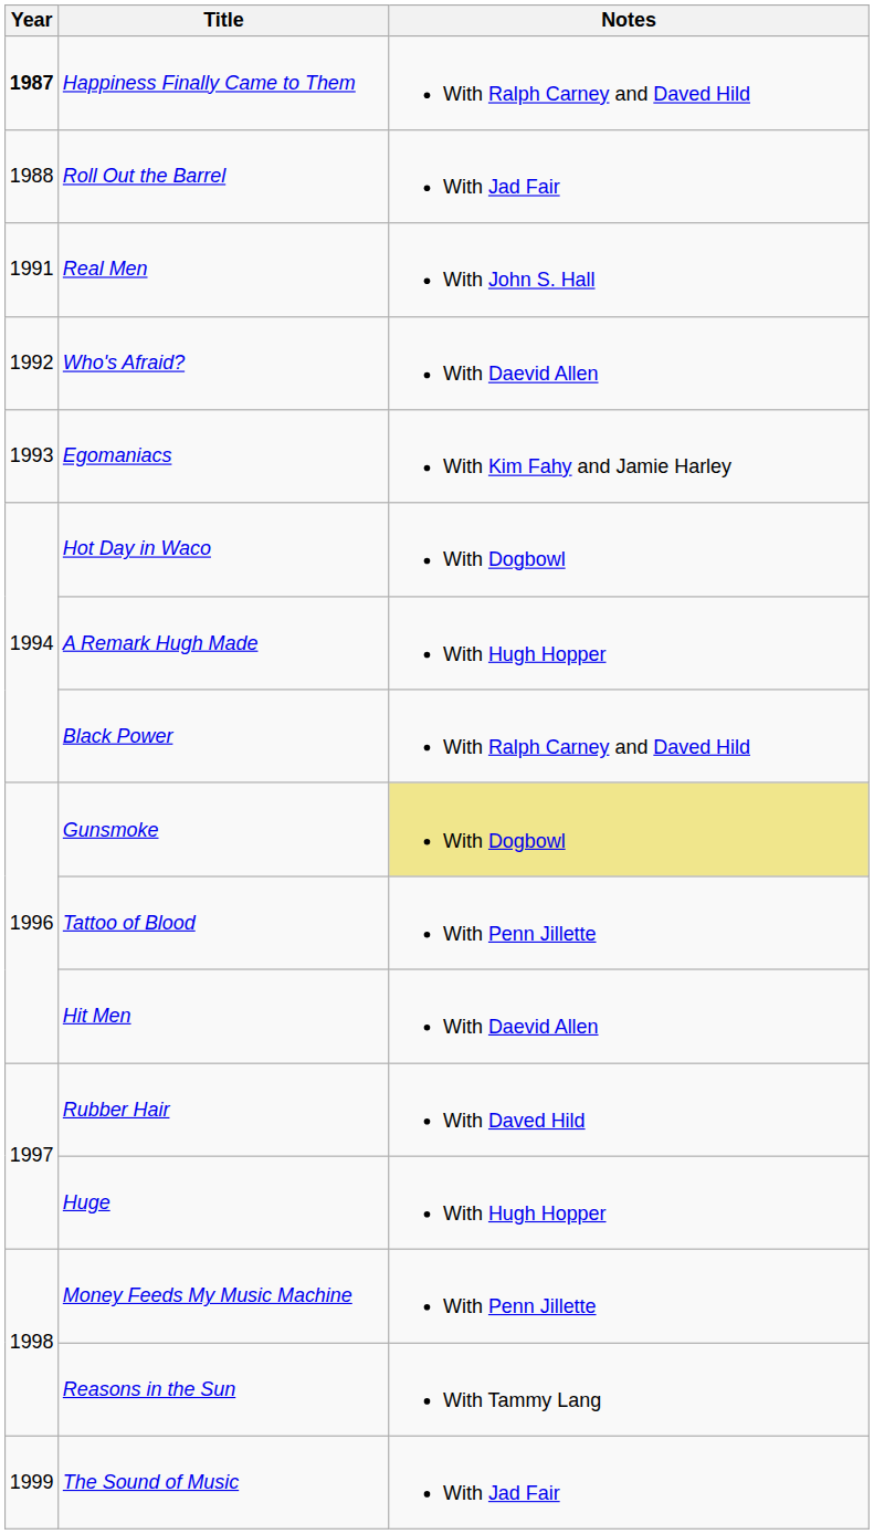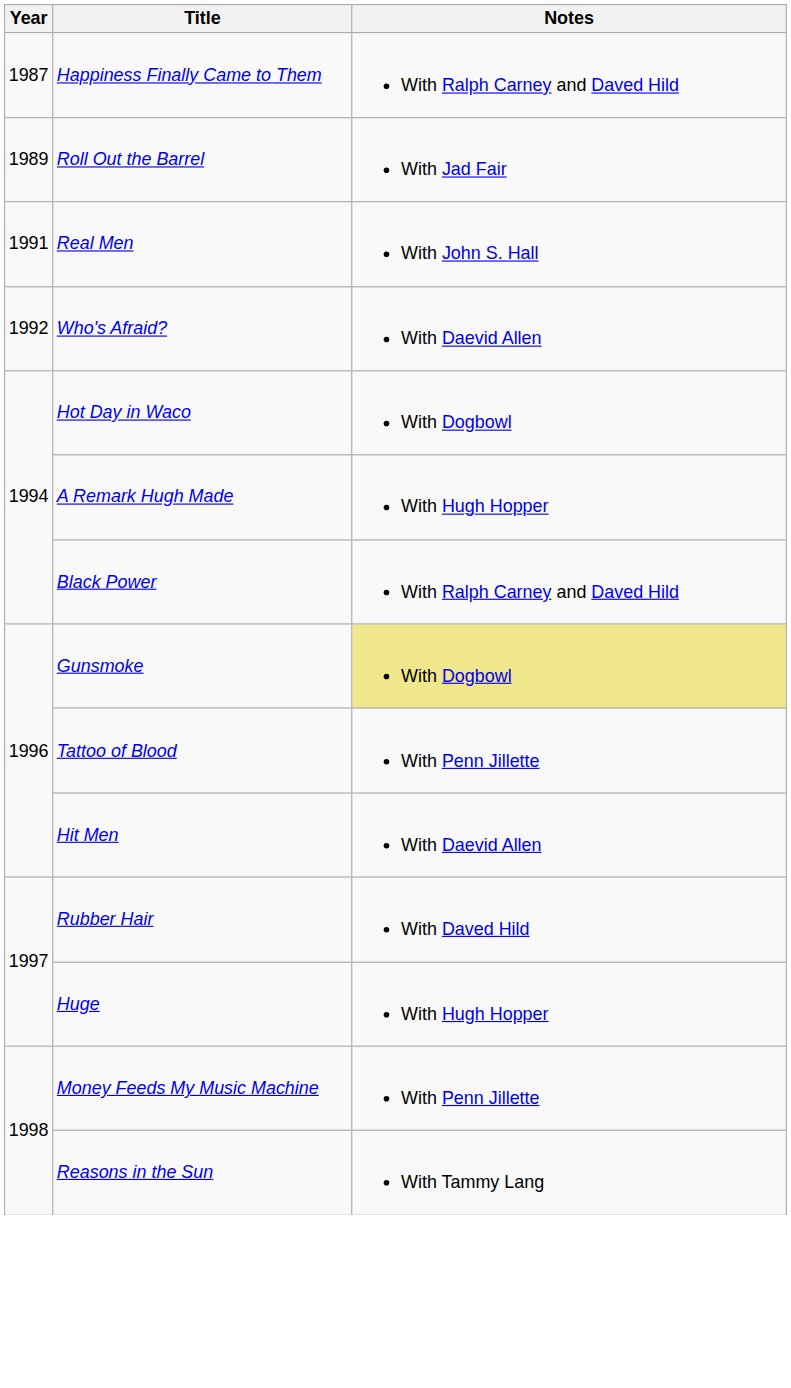 <table class="wikitable">
 <tr>
 <th width="33">Year</th>
 <th width="260">Title</th>
 <th width="380">Notes</th>
 </tr>
 <tr>
-<td align="center"><strong>1987</strong></td>
+<td align="center">1987</td>
 <td><em><a href='#'>Happiness Finally Came to Them</a></em></td>
 <td><br><ul><li>With <a href='#'>Ralph Carney</a> and <a href='#'>Daved Hild</a></li></ul></td>
 </tr>
 <tr>
-<td align="center">1988</td>
+<td align="center">1989</td>
 <td><em><a href='#'>Roll Out the Barrel</a></em></td>
 <td><br><ul><li>With <a href='#'>Jad Fair</a></li></ul></td>
 </tr>
 <tr>
 <td align="center">1991</td>
 <td><em><a href='#'>Real Men</a></em></td>
 <td><br><ul><li>With <a href='#'>John S. Hall</a></li></ul></td>
 </tr>
 <tr>
 <td align="center">1992</td>
 <td><em><a href='#'>Who's Afraid?</a></em></td>
 <td><br><ul><li>With <a href='#'>Daevid Allen</a></li></ul></td>
-</tr>
-<tr>
-<td align="center">1993</td>
-<td><em><a href='#'>Egomaniacs</a></em></td>
-<td><br><ul><li>With <a href='#'>Kim Fahy</a> and Jamie Harley</li></ul></td>
 </tr>
 <tr>
 <td rowspan="3" align="center">1994</td>
 <td><em><a href='#'>Hot Day in Waco</a></em></td>
 <td><br><ul><li>With <a href='#'>Dogbowl</a></li></ul></td>
 </tr>
 <tr>
 <td><em><a href='#'>A Remark Hugh Made</a></em></td>
 <td><br><ul><li>With <a href='#'>Hugh Hopper</a></li></ul></td>
 </tr>
 <tr>
 <td><em><a href='#'>Black Power</a></em></td>
 <td><br><ul><li>With <a href='#'>Ralph Carney</a> and <a href='#'>Daved Hild</a></li></ul></td>
 </tr>
 <tr>
 <td rowspan="3" align="center">1996</td>
 <td><em><a href='#'>Gunsmoke</a></em></td>
 <td style="background: khaki;"><br><ul><li>With <a href='#'>Dogbowl</a></li></ul></td>
 </tr>
 <tr>
 <td><em><a href='#'>Tattoo of Blood</a></em></td>
 <td><br><ul><li>With <a href='#'>Penn Jillette</a></li></ul></td>
 </tr>
 <tr>
 <td><em><a href='#'>Hit Men</a></em></td>
 <td><br><ul><li>With <a href='#'>Daevid Allen</a></li></ul></td>
 </tr>
 <tr>
 <td rowspan="2" align="center">1997</td>
 <td><em><a href='#'>Rubber Hair</a></em></td>
 <td><br><ul><li>With <a href='#'>Daved Hild</a></li></ul></td>
 </tr>
 <tr>
 <td><em><a href='#'>Huge</a></em></td>
 <td><br><ul><li>With <a href='#'>Hugh Hopper</a></li></ul></td>
 </tr>
 <tr>
 <td rowspan="2" align="center">1998</td>
 <td><em><a href='#'>Money Feeds My Music Machine</a></em></td>
 <td><br><ul><li>With <a href='#'>Penn Jillette</a></li></ul></td>
 </tr>
 <tr>
 <td><em><a href='#'>Reasons in the Sun</a></em></td>
 <td><br><ul><li>With Tammy Lang</li></ul></td>
 </tr>
-<tr>
-<td align="center">1999</td>
-<td><em><a href='#'>The Sound of Music</a></em></td>
-<td><br><ul><li>With <a href='#'>Jad Fair</a></li></ul></td>
-</tr>
 </table>
